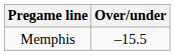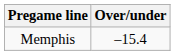 <table class="wikitable" style="margin-right: auto; margin-right: auto; border: none;">
 <tr align="center">
 <th style=>Pregame line</th>
 <th style=>Over/under</th>
 </tr>
 <tr align="center">
 <td>Memphis</td>
-<td>–15.5</td>
+<td>–15.4</td>
 </tr>
 </table>
